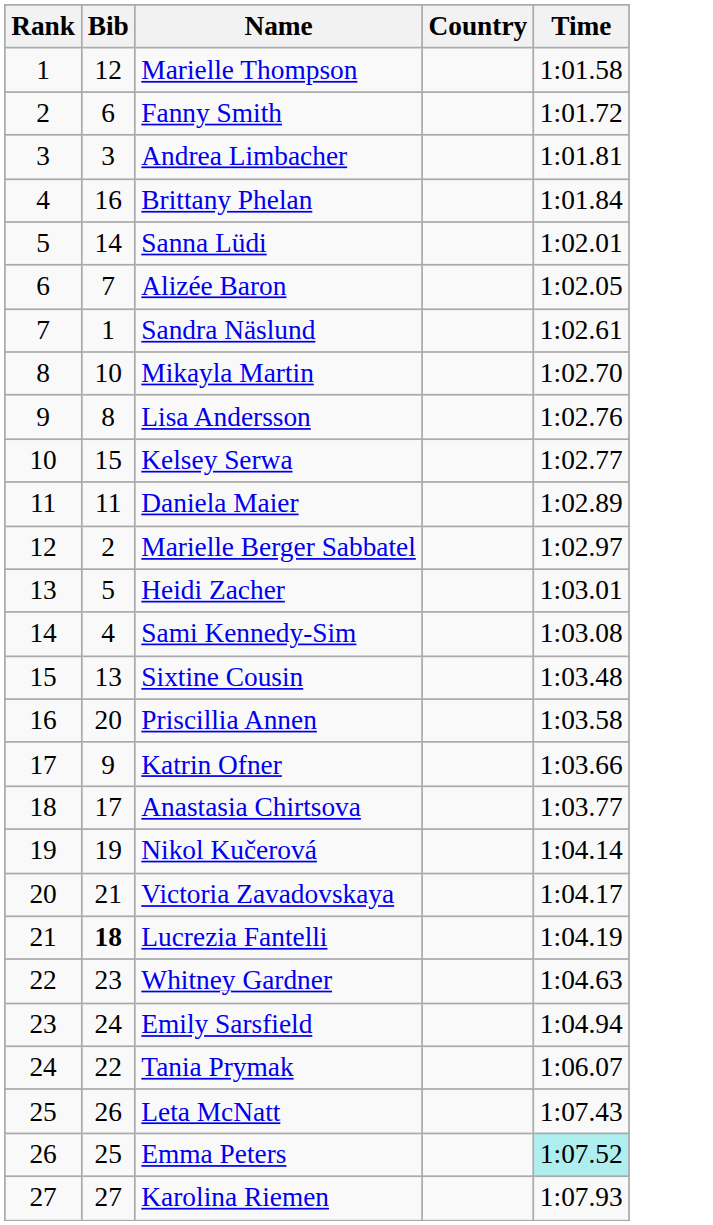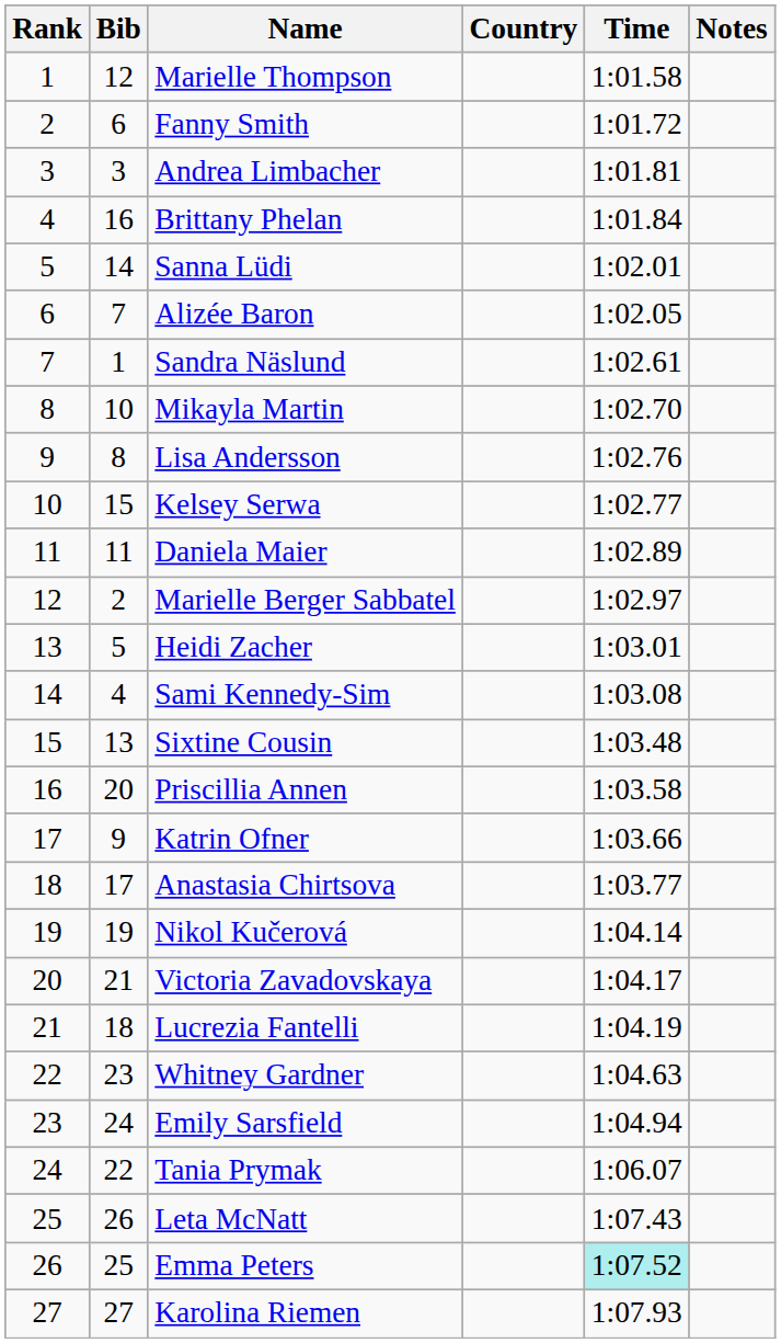 <table class="wikitable sortable" style="text-align:center">
 <tr>
 <th>Rank</th>
 <th>Bib</th>
 <th>Name</th>
 <th>Country</th>
 <th>Time</th>
+<th>Notes</th>
 </tr>
 <tr>
 <td>1</td>
 <td>12</td>
 <td align=left><a href='#'>Marielle Thompson</a></td>
 <td align=left></td>
 <td>1:01.58</td>
+<td></td>
 </tr>
 <tr>
 <td>2</td>
 <td>6</td>
 <td align=left><a href='#'>Fanny Smith</a></td>
 <td align=left></td>
 <td>1:01.72</td>
+<td></td>
 </tr>
 <tr>
 <td>3</td>
 <td>3</td>
 <td align=left><a href='#'>Andrea Limbacher</a></td>
 <td align=left></td>
 <td>1:01.81</td>
+<td></td>
 </tr>
 <tr>
 <td>4</td>
 <td>16</td>
 <td align=left><a href='#'>Brittany Phelan</a></td>
 <td align=left></td>
 <td>1:01.84</td>
+<td></td>
 </tr>
 <tr>
 <td>5</td>
 <td>14</td>
 <td align=left><a href='#'>Sanna Lüdi</a></td>
 <td align=left></td>
 <td>1:02.01</td>
+<td></td>
 </tr>
 <tr>
 <td>6</td>
 <td>7</td>
 <td align=left><a href='#'>Alizée Baron</a></td>
 <td align=left></td>
 <td>1:02.05</td>
+<td></td>
 </tr>
 <tr>
 <td>7</td>
 <td>1</td>
 <td align=left><a href='#'>Sandra Näslund</a></td>
 <td align=left></td>
 <td>1:02.61</td>
+<td></td>
 </tr>
 <tr>
 <td>8</td>
 <td>10</td>
 <td align=left><a href='#'>Mikayla Martin</a></td>
 <td align=left></td>
 <td>1:02.70</td>
+<td></td>
 </tr>
 <tr>
 <td>9</td>
 <td>8</td>
 <td align=left><a href='#'>Lisa Andersson</a></td>
 <td align=left></td>
 <td>1:02.76</td>
+<td></td>
 </tr>
 <tr>
 <td>10</td>
 <td>15</td>
 <td align=left><a href='#'>Kelsey Serwa</a></td>
 <td align=left></td>
 <td>1:02.77</td>
+<td></td>
 </tr>
 <tr>
 <td>11</td>
 <td>11</td>
 <td align=left><a href='#'>Daniela Maier</a></td>
 <td align=left></td>
 <td>1:02.89</td>
+<td></td>
 </tr>
 <tr>
 <td>12</td>
 <td>2</td>
 <td align=left><a href='#'>Marielle Berger Sabbatel</a></td>
 <td align=left></td>
 <td>1:02.97</td>
+<td></td>
 </tr>
 <tr>
 <td>13</td>
 <td>5</td>
 <td align=left><a href='#'>Heidi Zacher</a></td>
 <td align=left></td>
 <td>1:03.01</td>
+<td></td>
 </tr>
 <tr>
 <td>14</td>
 <td>4</td>
 <td align=left><a href='#'>Sami Kennedy-Sim</a></td>
 <td align=left></td>
 <td>1:03.08</td>
+<td></td>
 </tr>
 <tr>
 <td>15</td>
 <td>13</td>
 <td align=left><a href='#'>Sixtine Cousin</a></td>
 <td align=left></td>
 <td>1:03.48</td>
+<td></td>
 </tr>
 <tr>
 <td>16</td>
 <td>20</td>
 <td align=left><a href='#'>Priscillia Annen</a></td>
 <td align=left></td>
 <td>1:03.58</td>
+<td></td>
 </tr>
 <tr>
 <td>17</td>
 <td>9</td>
 <td align=left><a href='#'>Katrin Ofner</a></td>
 <td align=left></td>
 <td>1:03.66</td>
+<td></td>
 </tr>
 <tr>
 <td>18</td>
 <td>17</td>
 <td align=left><a href='#'>Anastasia Chirtsova</a></td>
 <td align=left></td>
 <td>1:03.77</td>
+<td></td>
 </tr>
 <tr>
 <td>19</td>
 <td>19</td>
 <td align=left><a href='#'>Nikol Kučerová</a></td>
 <td align=left></td>
 <td>1:04.14</td>
+<td></td>
 </tr>
 <tr>
 <td>20</td>
 <td>21</td>
 <td align=left><a href='#'>Victoria Zavadovskaya</a></td>
 <td align=left></td>
 <td>1:04.17</td>
+<td></td>
 </tr>
 <tr>
 <td>21</td>
-<td><strong>18</strong></td>
+<td>18</td>
 <td align=left><a href='#'>Lucrezia Fantelli</a></td>
 <td align=left></td>
 <td>1:04.19</td>
+<td></td>
 </tr>
 <tr>
 <td>22</td>
 <td>23</td>
 <td align=left><a href='#'>Whitney Gardner</a></td>
 <td align=left></td>
 <td>1:04.63</td>
+<td></td>
 </tr>
 <tr>
 <td>23</td>
 <td>24</td>
 <td align=left><a href='#'>Emily Sarsfield</a></td>
 <td align=left></td>
 <td>1:04.94</td>
+<td></td>
 </tr>
 <tr>
 <td>24</td>
 <td>22</td>
 <td align=left><a href='#'>Tania Prymak</a></td>
 <td align=left></td>
 <td>1:06.07</td>
+<td></td>
 </tr>
 <tr>
 <td>25</td>
 <td>26</td>
 <td align=left><a href='#'>Leta McNatt</a></td>
 <td align=left></td>
 <td>1:07.43</td>
+<td></td>
 </tr>
 <tr>
 <td>26</td>
 <td>25</td>
 <td align=left><a href='#'>Emma Peters</a></td>
 <td align=left></td>
 <td style="background: paleturquoise;">1:07.52</td>
+<td></td>
 </tr>
 <tr>
 <td>27</td>
 <td>27</td>
 <td align=left><a href='#'>Karolina Riemen</a></td>
 <td align=left></td>
 <td>1:07.93</td>
+<td></td>
 </tr>
 </table>
